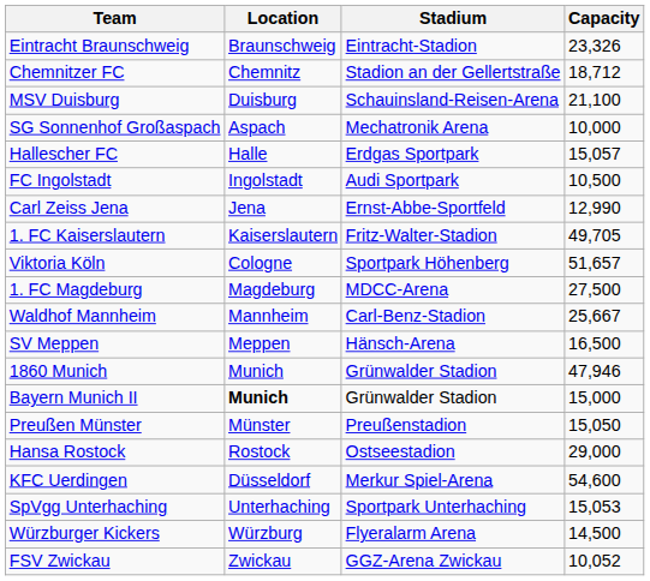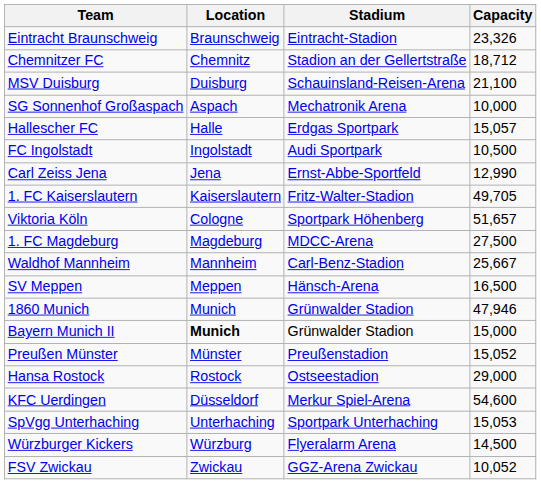 <table class="wikitable sortable" style="text-align:left;">
 <tr>
 <th>Team</th>
 <th>Location</th>
 <th>Stadium</th>
 <th>Capacity</th>
 </tr>
 <tr>
 <td data-sort-value="Braunschweig"><a href='#'>Eintracht Braunschweig</a></td>
 <td><a href='#'>Braunschweig</a></td>
 <td><a href='#'>Eintracht-Stadion</a></td>
 <td>23,326</td>
 </tr>
 <tr>
 <td data-sort-value="Chemnitz"><a href='#'>Chemnitzer FC</a></td>
 <td><a href='#'>Chemnitz</a></td>
 <td><a href='#'>Stadion an der Gellertstraße</a></td>
 <td>18,712</td>
 </tr>
 <tr>
 <td data-sort-value="Duisburg"><a href='#'>MSV Duisburg</a></td>
 <td><a href='#'>Duisburg</a></td>
 <td><a href='#'>Schauinsland-Reisen-Arena</a></td>
 <td>21,100</td>
 </tr>
 <tr>
 <td data-sort-value="Grossaspach"><a href='#'>SG Sonnenhof Großaspach</a></td>
 <td><a href='#'>Aspach</a></td>
 <td><a href='#'>Mechatronik Arena</a></td>
 <td>10,000</td>
 </tr>
 <tr>
 <td data-sort-value="Halle"><a href='#'>Hallescher FC</a></td>
 <td><a href='#'>Halle</a></td>
 <td><a href='#'>Erdgas Sportpark</a></td>
 <td>15,057</td>
 </tr>
 <tr>
 <td data-sort-value="Ingolstadt"><a href='#'>FC Ingolstadt</a></td>
 <td><a href='#'>Ingolstadt</a></td>
 <td><a href='#'>Audi Sportpark</a></td>
 <td>10,500</td>
 </tr>
 <tr>
 <td data-sort-value="Jena"><a href='#'>Carl Zeiss Jena</a></td>
 <td><a href='#'>Jena</a></td>
 <td><a href='#'>Ernst-Abbe-Sportfeld</a></td>
 <td>12,990</td>
 </tr>
 <tr>
 <td data-sort-value="Kaiserslautern"><a href='#'>1. FC Kaiserslautern</a></td>
 <td><a href='#'>Kaiserslautern</a></td>
 <td><a href='#'>Fritz-Walter-Stadion</a></td>
 <td>49,705</td>
 </tr>
 <tr>
 <td data-sort-value="Köln"><a href='#'>Viktoria Köln</a></td>
 <td><a href='#'>Cologne</a></td>
 <td><a href='#'>Sportpark Höhenberg</a></td>
 <td>51,657</td>
 </tr>
 <tr>
 <td data-sort-value="Magdeburg"><a href='#'>1. FC Magdeburg</a></td>
 <td><a href='#'>Magdeburg</a></td>
 <td><a href='#'>MDCC-Arena</a></td>
 <td>27,500</td>
 </tr>
 <tr>
 <td data-sort-value="Mannheim"><a href='#'>Waldhof Mannheim</a></td>
 <td><a href='#'>Mannheim</a></td>
 <td><a href='#'>Carl-Benz-Stadion</a></td>
 <td>25,667</td>
 </tr>
 <tr>
 <td data-sort-value="Meppen"><a href='#'>SV Meppen</a></td>
 <td><a href='#'>Meppen</a></td>
 <td><a href='#'>Hänsch-Arena</a></td>
 <td>16,500</td>
 </tr>
 <tr>
 <td data-sort-value="Munich, 1860"><a href='#'>1860 Munich</a></td>
 <td><a href='#'>Munich</a></td>
 <td><a href='#'>Grünwalder Stadion</a></td>
 <td>47,946</td>
 </tr>
 <tr>
 <td data-sort-value="Munich, Bayern"><a href='#'>Bayern Munich II</a></td>
 <td><strong>Munich</strong></td>
 <td>Grünwalder Stadion</td>
 <td>15,000</td>
 </tr>
 <tr>
 <td data-sort-value="Munster"><a href='#'>Preußen Münster</a></td>
 <td><a href='#'>Münster</a></td>
 <td><a href='#'>Preußenstadion</a></td>
-<td>15,050</td>
+<td>15,052</td>
 </tr>
 <tr>
 <td data-sort-value="Rostock"><a href='#'>Hansa Rostock</a></td>
 <td><a href='#'>Rostock</a></td>
 <td><a href='#'>Ostseestadion</a></td>
 <td>29,000</td>
 </tr>
 <tr>
 <td data-sort-value="Uerdingen"><a href='#'>KFC Uerdingen</a></td>
 <td><a href='#'>Düsseldorf</a></td>
 <td><a href='#'>Merkur Spiel-Arena</a></td>
 <td>54,600</td>
 </tr>
 <tr>
 <td data-sort-value="Unterhaching"><a href='#'>SpVgg Unterhaching</a></td>
 <td><a href='#'>Unterhaching</a></td>
 <td><a href='#'>Sportpark Unterhaching</a></td>
 <td>15,053</td>
 </tr>
 <tr>
 <td data-sort-value="Wurzburg"><a href='#'>Würzburger Kickers</a></td>
 <td><a href='#'>Würzburg</a></td>
 <td><a href='#'>Flyeralarm Arena</a></td>
 <td>14,500</td>
 </tr>
 <tr>
 <td data-sort-value="Zwickau"><a href='#'>FSV Zwickau</a></td>
 <td><a href='#'>Zwickau</a></td>
 <td><a href='#'>GGZ-Arena Zwickau</a></td>
 <td>10,052</td>
 </tr>
 </table>
